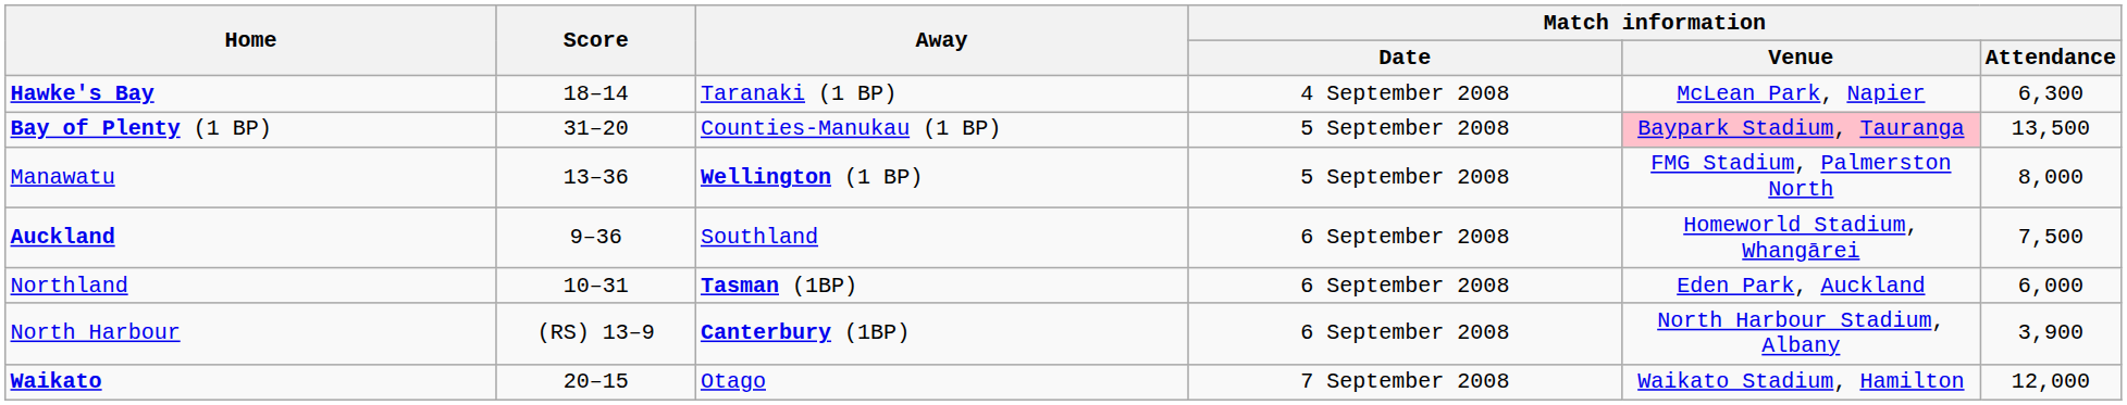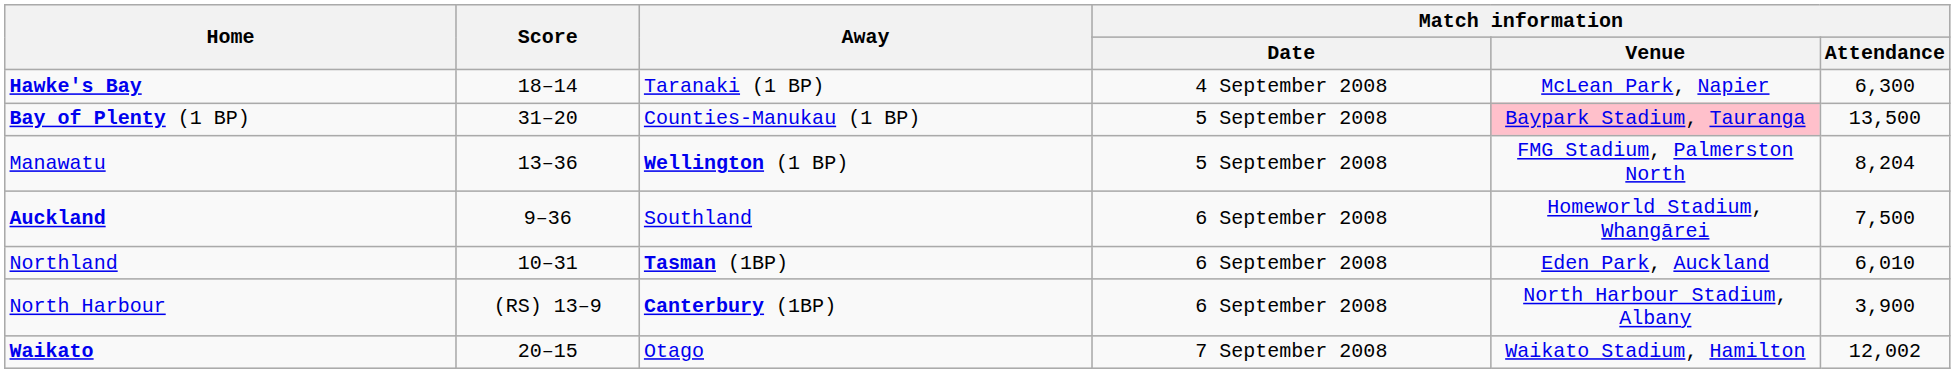 <table class="wikitable" style="text-align:center" width=100%>
 <tr>
 <th rowspan=2 width=25%>Home</th>
 <th rowspan=2 width=10%>Score</th>
 <th rowspan=2 width=25%>Away</th>
 <th colspan=6>Match information</th>
 </tr>
 <tr>
 <th width=22%>Date</th>
 <th width=22%>Venue</th>
 <th width=22%>Attendance</th>
 </tr>
 <tr>
 <td style="text-align:left"><strong><a href='#'>Hawke's Bay</a></strong></td>
 <td>18–14</td>
 <td style="text-align:left"><a href='#'>Taranaki</a> (1 BP)</td>
 <td>4 September 2008</td>
 <td><a href='#'>McLean Park</a>, <a href='#'>Napier</a></td>
 <td>6,300</td>
 </tr>
 <tr>
 <td style="text-align:left"><strong><a href='#'>Bay of Plenty</a></strong> (1 BP)</td>
 <td>31–20</td>
 <td style="text-align:left"><a href='#'>Counties-Manukau</a> (1 BP)</td>
 <td>5 September 2008</td>
 <td style="background: pink;"><a href='#'>Baypark Stadium</a>, <a href='#'>Tauranga</a></td>
 <td>13,500</td>
 </tr>
 <tr>
 <td style="text-align:left"><a href='#'>Manawatu</a></td>
 <td>13–36</td>
 <td style="text-align:left"><strong><a href='#'>Wellington</a></strong> (1 BP)</td>
 <td>5 September 2008</td>
 <td><a href='#'>FMG Stadium</a>, <a href='#'>Palmerston North</a></td>
-<td>8,000</td>
+<td>8,204</td>
 </tr>
 <tr>
 <td style="text-align:left"><strong><a href='#'>Auckland</a></strong></td>
 <td>9–36</td>
 <td style="text-align:left"><a href='#'>Southland</a></td>
 <td>6 September 2008</td>
 <td><a href='#'>Homeworld Stadium</a>, <a href='#'>Whangārei</a></td>
 <td>7,500</td>
 </tr>
 <tr>
 <td style="text-align:left"><a href='#'>Northland</a></td>
 <td>10–31</td>
 <td style="text-align:left"><strong><a href='#'>Tasman</a></strong> (1BP)</td>
 <td>6 September 2008</td>
 <td><a href='#'>Eden Park</a>, <a href='#'>Auckland</a></td>
-<td>6,000</td>
+<td>6,010</td>
 </tr>
 <tr>
 <td style="text-align:left"><a href='#'>North Harbour</a></td>
 <td>(RS) 13–9</td>
 <td style="text-align:left"><strong><a href='#'>Canterbury</a></strong> (1BP)</td>
 <td>6 September 2008</td>
 <td><a href='#'>North Harbour Stadium</a>, <a href='#'>Albany</a></td>
 <td>3,900</td>
 </tr>
 <tr>
 <td style="text-align:left"><strong><a href='#'>Waikato</a></strong></td>
 <td>20–15</td>
 <td style="text-align:left"><a href='#'>Otago</a></td>
 <td>7 September 2008</td>
 <td><a href='#'>Waikato Stadium</a>, <a href='#'>Hamilton</a></td>
-<td>12,000</td>
+<td>12,002</td>
 </tr>
 </table>
